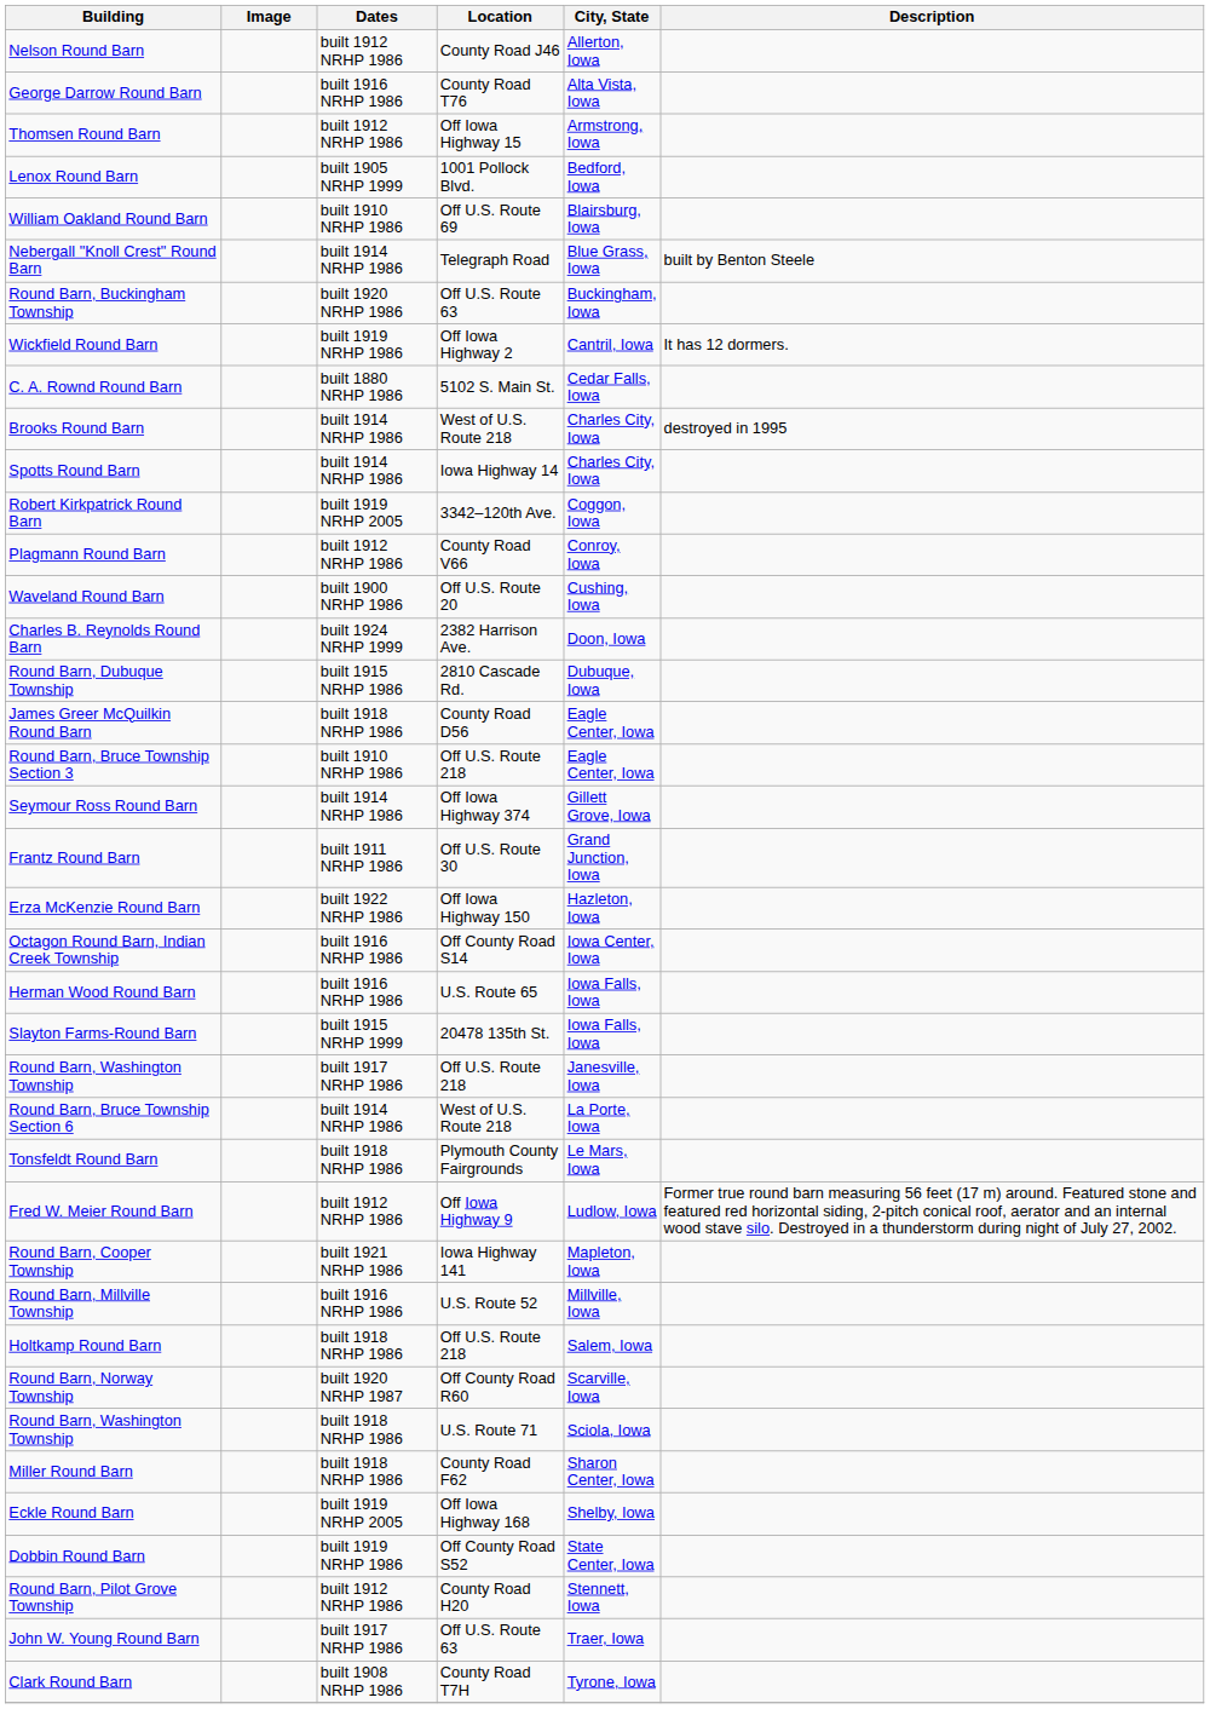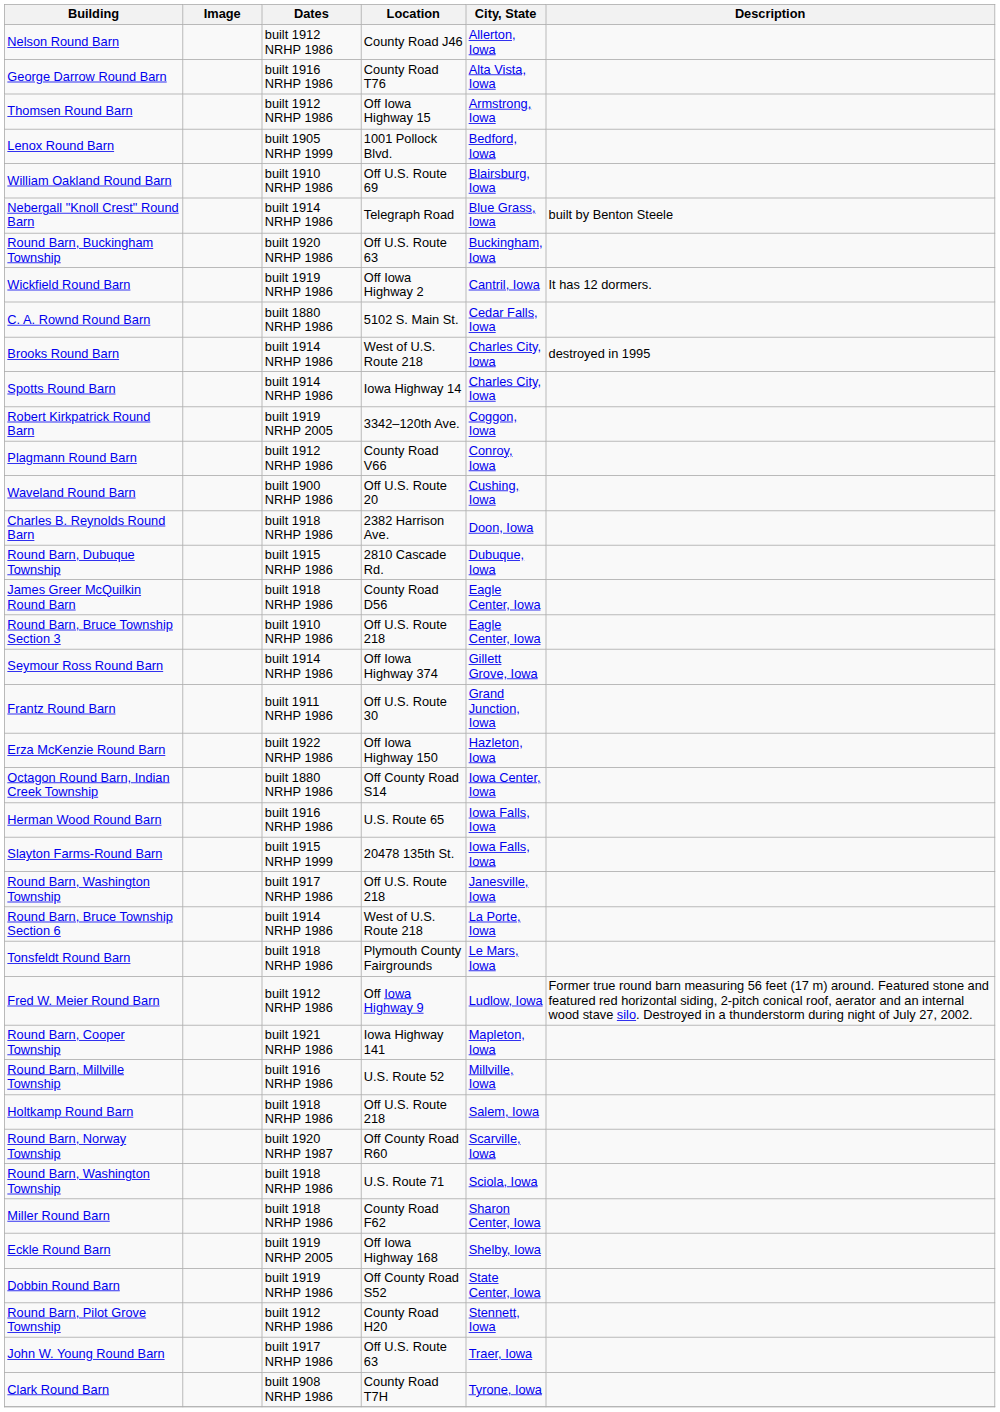 <table class="wikitable sortable" style="width:98%">
 <tr>
 <th style="width:18%;"><strong>Building</strong></th>
 <th style="width:8%;" class="unsortable"><strong>Image</strong></th>
 <th style="width:10%;"><strong>Dates</strong></th>
 <th><strong>Location</strong></th>
 <th style="width:8%;"><strong>City, State</strong></th>
 <th><strong>Description</strong></th>
 </tr>
 <tr>
 <td><a href='#'>Nelson Round Barn</a></td>
 <td></td>
 <td>built 1912<br>NRHP 1986</td>
 <td>County Road J46<br><small></small></td>
 <td><a href='#'>Allerton, Iowa</a></td>
 <td></td>
 </tr>
 <tr>
 <td><a href='#'>George Darrow Round Barn</a></td>
 <td></td>
 <td>built 1916<br>NRHP 1986</td>
 <td>County Road T76<br><small></small></td>
 <td><a href='#'>Alta Vista, Iowa</a></td>
 <td></td>
 </tr>
 <tr>
 <td><a href='#'>Thomsen Round Barn</a></td>
 <td></td>
 <td>built 1912<br>NRHP 1986</td>
 <td>Off Iowa Highway 15<br><small></small></td>
 <td><a href='#'>Armstrong, Iowa</a></td>
 <td></td>
 </tr>
 <tr>
 <td><a href='#'>Lenox Round Barn</a></td>
 <td></td>
 <td>built 1905<br>NRHP 1999</td>
 <td>1001 Pollock Blvd.<br><small></small></td>
 <td><a href='#'>Bedford, Iowa</a></td>
 <td></td>
 </tr>
 <tr>
 <td><a href='#'>William Oakland Round Barn</a></td>
 <td></td>
 <td>built 1910<br>NRHP 1986</td>
 <td>Off U.S. Route 69<br><small></small></td>
 <td><a href='#'>Blairsburg, Iowa</a></td>
 <td></td>
 </tr>
 <tr>
 <td><a href='#'>Nebergall "Knoll Crest" Round Barn</a></td>
 <td></td>
 <td>built 1914<br>NRHP 1986</td>
 <td>Telegraph Road<br><small></small></td>
 <td><a href='#'>Blue Grass, Iowa</a></td>
 <td>built by Benton Steele</td>
 </tr>
 <tr>
 <td><a href='#'>Round Barn, Buckingham Township</a></td>
 <td></td>
 <td>built 1920<br>NRHP 1986</td>
 <td>Off U.S. Route 63<br><small></small></td>
 <td><a href='#'>Buckingham, Iowa</a></td>
 <td></td>
 </tr>
 <tr>
 <td><a href='#'>Wickfield Round Barn</a></td>
 <td></td>
 <td>built 1919<br>NRHP 1986</td>
 <td>Off Iowa Highway 2<br><small></small></td>
 <td><a href='#'>Cantril, Iowa</a></td>
 <td>It has 12 dormers.</td>
 </tr>
 <tr>
 <td><a href='#'>C. A. Rownd Round Barn</a></td>
 <td></td>
 <td>built 1880<br>NRHP 1986</td>
 <td>5102 S. Main St.<br><small></small></td>
 <td><a href='#'>Cedar Falls, Iowa</a></td>
 <td></td>
 </tr>
 <tr>
 <td><a href='#'>Brooks Round Barn</a></td>
 <td></td>
 <td>built 1914<br>NRHP 1986</td>
 <td>West of U.S. Route 218<br><small></small></td>
 <td><a href='#'>Charles City, Iowa</a></td>
 <td>destroyed in 1995</td>
 </tr>
 <tr>
 <td><a href='#'>Spotts Round Barn</a></td>
 <td></td>
 <td>built 1914<br>NRHP 1986</td>
 <td>Iowa Highway 14<br><small></small></td>
 <td><a href='#'>Charles City, Iowa</a></td>
 <td></td>
 </tr>
 <tr>
 <td><a href='#'>Robert Kirkpatrick Round Barn</a></td>
 <td></td>
 <td>built 1919<br>NRHP 2005</td>
 <td>3342–120th Ave.<br><small></small></td>
 <td><a href='#'>Coggon, Iowa</a></td>
 <td></td>
 </tr>
 <tr>
 <td><a href='#'>Plagmann Round Barn</a></td>
 <td></td>
 <td>built 1912<br>NRHP 1986</td>
 <td>County Road V66<br><small></small></td>
 <td><a href='#'>Conroy, Iowa</a></td>
 <td></td>
 </tr>
 <tr>
 <td><a href='#'>Waveland Round Barn</a></td>
 <td></td>
 <td>built 1900<br>NRHP 1986</td>
 <td>Off U.S. Route 20<br><small></small></td>
 <td><a href='#'>Cushing, Iowa</a></td>
 <td></td>
 </tr>
 <tr>
 <td><a href='#'>Charles B. Reynolds Round Barn</a></td>
 <td></td>
-<td>built 1924<br>NRHP 1999</td>
+<td>built 1918<br>NRHP 1986</td>
 <td>2382 Harrison Ave.<br><small></small></td>
 <td><a href='#'>Doon, Iowa</a></td>
 <td></td>
 </tr>
 <tr>
 <td><a href='#'>Round Barn, Dubuque Township</a></td>
 <td></td>
 <td>built 1915<br>NRHP 1986</td>
 <td>2810 Cascade Rd.<br><small></small></td>
 <td><a href='#'>Dubuque, Iowa</a></td>
 <td></td>
 </tr>
 <tr>
 <td><a href='#'>James Greer McQuilkin Round Barn</a></td>
 <td></td>
 <td>built 1918<br>NRHP 1986</td>
 <td>County Road D56<br><small></small></td>
 <td><a href='#'>Eagle Center, Iowa</a></td>
 <td></td>
 </tr>
 <tr>
 <td><a href='#'>Round Barn, Bruce Township Section 3</a></td>
 <td></td>
 <td>built 1910<br>NRHP 1986</td>
 <td>Off U.S. Route 218<br><small></small></td>
 <td><a href='#'>Eagle Center, Iowa</a></td>
 <td></td>
 </tr>
 <tr>
 <td><a href='#'>Seymour Ross Round Barn</a></td>
 <td></td>
 <td>built 1914<br>NRHP 1986</td>
 <td>Off Iowa Highway 374<br></td>
 <td><a href='#'>Gillett Grove, Iowa</a></td>
 <td></td>
 </tr>
 <tr>
 <td><a href='#'>Frantz Round Barn</a></td>
 <td></td>
 <td>built 1911<br>NRHP 1986</td>
 <td>Off U.S. Route 30<br><small></small></td>
 <td><a href='#'>Grand Junction, Iowa</a></td>
 <td></td>
 </tr>
 <tr>
 <td><a href='#'>Erza McKenzie Round Barn</a></td>
 <td></td>
 <td>built 1922<br>NRHP 1986</td>
 <td>Off Iowa Highway 150<br><small></small></td>
 <td><a href='#'>Hazleton, Iowa</a></td>
 <td></td>
 </tr>
 <tr>
 <td><a href='#'>Octagon Round Barn, Indian Creek Township</a></td>
 <td></td>
-<td>built 1916<br>NRHP 1986</td>
+<td>built 1880<br>NRHP 1986</td>
 <td>Off County Road S14<br><small></small></td>
 <td><a href='#'>Iowa Center, Iowa</a></td>
 <td></td>
 </tr>
 <tr>
 <td><a href='#'>Herman Wood Round Barn</a></td>
 <td></td>
 <td>built 1916<br>NRHP 1986</td>
 <td>U.S. Route 65<br><small></small></td>
 <td><a href='#'>Iowa Falls, Iowa</a></td>
 <td></td>
 </tr>
 <tr>
 <td><a href='#'>Slayton Farms-Round Barn</a></td>
 <td></td>
 <td>built 1915<br>NRHP 1999</td>
 <td>20478 135th St.<br><small></small></td>
 <td><a href='#'>Iowa Falls, Iowa</a></td>
 <td></td>
 </tr>
 <tr>
 <td><a href='#'>Round Barn, Washington Township</a></td>
 <td></td>
 <td>built 1917<br>NRHP 1986</td>
 <td>Off U.S. Route 218<br><small></small></td>
 <td><a href='#'>Janesville, Iowa</a></td>
 <td></td>
 </tr>
 <tr>
 <td><a href='#'>Round Barn, Bruce Township Section 6</a></td>
 <td></td>
 <td>built 1914<br>NRHP 1986</td>
 <td>West of U.S. Route 218<br><small></small></td>
 <td><a href='#'>La Porte, Iowa</a></td>
 <td></td>
 </tr>
 <tr>
 <td><a href='#'>Tonsfeldt Round Barn</a></td>
 <td></td>
 <td>built 1918<br>NRHP 1986</td>
 <td>Plymouth County Fairgrounds<br><small></small></td>
 <td><a href='#'>Le Mars, Iowa</a></td>
 <td></td>
 </tr>
 <tr>
 <td><a href='#'>Fred W. Meier Round Barn</a></td>
 <td></td>
 <td>built 1912<br>NRHP 1986</td>
 <td>Off <a href='#'>Iowa Highway 9</a><br><small></small></td>
 <td><a href='#'>Ludlow, Iowa</a></td>
 <td>Former true round barn measuring 56 feet (17 m) around.  Featured stone and featured red horizontal siding, 2-pitch conical roof, aerator and an internal wood stave <a href='#'>silo</a>.  Destroyed in a thunderstorm during night of July 27, 2002.</td>
 </tr>
 <tr>
 <td><a href='#'>Round Barn, Cooper Township</a></td>
 <td></td>
 <td>built 1921<br>NRHP 1986</td>
 <td>Iowa Highway 141<br><small></small></td>
 <td><a href='#'>Mapleton, Iowa</a></td>
 <td></td>
 </tr>
 <tr>
 <td><a href='#'>Round Barn, Millville Township</a></td>
 <td></td>
 <td>built 1916<br>NRHP 1986</td>
 <td>U.S. Route 52<br><small></small></td>
 <td><a href='#'>Millville, Iowa</a></td>
 <td></td>
 </tr>
 <tr>
 <td><a href='#'>Holtkamp Round Barn</a></td>
 <td></td>
 <td>built 1918<br>NRHP 1986</td>
 <td>Off U.S. Route 218<br><small></small></td>
 <td><a href='#'>Salem, Iowa</a></td>
 <td></td>
 </tr>
 <tr>
 <td><a href='#'>Round Barn, Norway Township</a></td>
 <td></td>
 <td>built 1920<br>NRHP 1987</td>
 <td>Off County Road R60<br><small></small></td>
 <td><a href='#'>Scarville, Iowa</a></td>
 <td></td>
 </tr>
 <tr>
 <td><a href='#'>Round Barn, Washington Township</a></td>
 <td></td>
 <td>built 1918<br>NRHP 1986</td>
 <td>U.S. Route 71<br><small></small></td>
 <td><a href='#'>Sciola, Iowa</a></td>
 <td></td>
 </tr>
 <tr>
 <td><a href='#'>Miller Round Barn</a></td>
 <td></td>
 <td>built 1918<br>NRHP 1986</td>
 <td>County Road F62<br><small></small></td>
 <td><a href='#'>Sharon Center, Iowa</a></td>
 <td></td>
 </tr>
 <tr>
 <td><a href='#'>Eckle Round Barn</a></td>
 <td></td>
 <td>built 1919<br>NRHP 2005</td>
 <td>Off Iowa Highway 168<br><small></small></td>
 <td><a href='#'>Shelby, Iowa</a></td>
 <td></td>
 </tr>
 <tr>
 <td><a href='#'>Dobbin Round Barn</a></td>
 <td></td>
 <td>built 1919<br>NRHP 1986</td>
 <td>Off County Road S52<br><small></small></td>
 <td><a href='#'>State Center, Iowa</a></td>
 <td></td>
 </tr>
 <tr>
 <td><a href='#'>Round Barn, Pilot Grove Township</a></td>
 <td></td>
 <td>built 1912<br>NRHP 1986</td>
 <td>County Road H20<br><small></small></td>
 <td><a href='#'>Stennett, Iowa</a></td>
 <td></td>
 </tr>
 <tr>
 <td><a href='#'>John W. Young Round Barn</a></td>
 <td></td>
 <td>built 1917<br>NRHP 1986</td>
 <td>Off U.S. Route 63<br><small></small></td>
 <td><a href='#'>Traer, Iowa</a></td>
 <td></td>
 </tr>
 <tr>
 <td><a href='#'>Clark Round Barn</a></td>
 <td></td>
 <td>built 1908<br>NRHP 1986</td>
 <td>County Road T7H<br><small></small></td>
 <td><a href='#'>Tyrone, Iowa</a></td>
 <td></td>
 </tr>
 <tr>
 </tr>
 </table>
